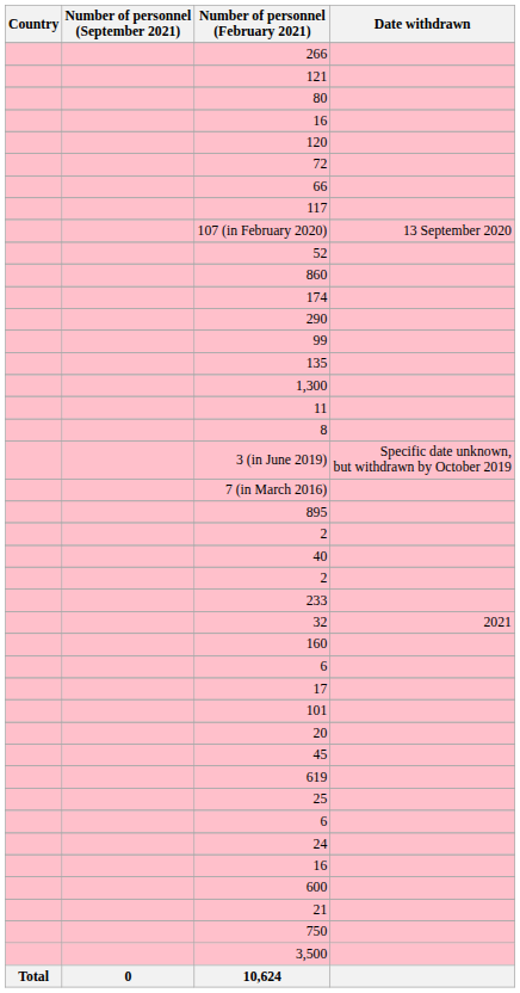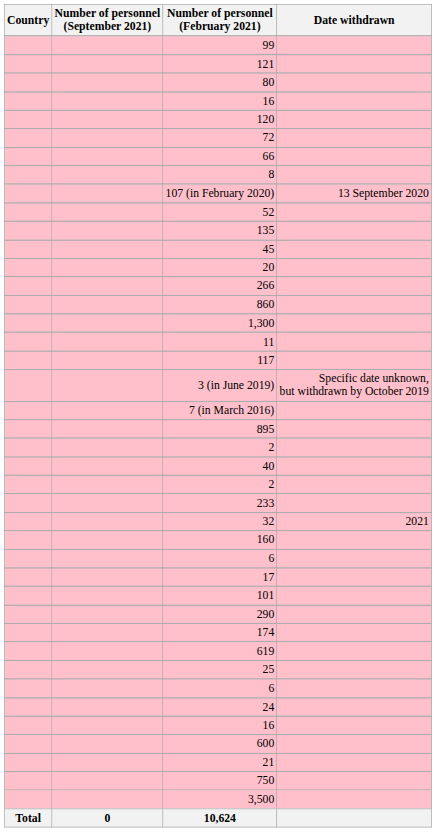 <table class="wikitable sortable" style="text-align:right;">
 <tr>
 <th>Country</th>
 <th>Number of personnel<br>(September 2021)</th>
 <th>Number of personnel<br>(February 2021)</th>
 <th>Date withdrawn</th>
 </tr>
 <tr>
 </tr>
 <tr style="background:pink">
 <td align="left"></td>
 <td></td>
-<td>266</td>
+<td>99</td>
 <td></td>
 </tr>
 <tr>
 </tr>
 <tr style="background:pink">
 <td align="left"></td>
 <td></td>
 <td>121</td>
 <td></td>
 </tr>
 <tr>
 </tr>
 <tr style="background:pink">
 <td align="left"></td>
 <td></td>
 <td>80</td>
 <td></td>
 </tr>
 <tr>
 </tr>
 <tr style="background:pink">
 <td align="left"></td>
 <td></td>
 <td>16</td>
 <td></td>
 </tr>
 <tr>
 </tr>
 <tr style="background:pink">
 <td align="left"></td>
 <td></td>
 <td>120</td>
 <td></td>
 </tr>
 <tr>
 </tr>
 <tr style="background:pink">
 <td align="left"></td>
 <td></td>
 <td>72</td>
 <td></td>
 </tr>
 <tr>
 </tr>
 <tr style="background:pink">
 <td align="left"></td>
 <td></td>
 <td>66</td>
 <td></td>
 </tr>
 <tr>
 </tr>
 <tr style="background:pink">
 <td align="left"></td>
 <td></td>
-<td>117</td>
+<td>8</td>
 <td></td>
 </tr>
 <tr>
 </tr>
 <tr style="background:pink">
 <td align="left"></td>
 <td></td>
 <td>107 (in February 2020)</td>
 <td>13 September 2020</td>
 </tr>
 <tr>
 </tr>
 <tr style="background:pink">
 <td align="left"></td>
 <td></td>
 <td>52</td>
 <td></td>
 </tr>
 <tr>
 </tr>
 <tr style="background:pink">
 <td align="left"></td>
 <td></td>
-<td>860</td>
+<td>135</td>
 <td></td>
 </tr>
 <tr>
 </tr>
 <tr style="background:pink">
 <td align="left"></td>
 <td></td>
-<td>174</td>
+<td>45</td>
 <td></td>
 </tr>
 <tr>
 </tr>
 <tr style="background:pink">
 <td align="left"></td>
 <td></td>
-<td>290</td>
+<td>20</td>
 <td></td>
 </tr>
 <tr>
 </tr>
 <tr style="background:pink">
 <td align="left"></td>
 <td></td>
-<td>99</td>
+<td>266</td>
 <td></td>
 </tr>
 <tr>
 </tr>
 <tr style="background:pink">
 <td align="left"></td>
 <td></td>
-<td>135</td>
+<td>860</td>
 <td></td>
 </tr>
 <tr>
 </tr>
 <tr style="background:pink">
 <td align="left"></td>
 <td></td>
 <td>1,300</td>
 <td></td>
 </tr>
 <tr>
 </tr>
 <tr style="background:pink">
 <td align="left"></td>
 <td></td>
 <td>11</td>
 <td></td>
 </tr>
 <tr>
 </tr>
 <tr style="background:pink">
 <td align="left"></td>
 <td></td>
-<td>8</td>
+<td>117</td>
 <td></td>
 </tr>
 <tr>
 </tr>
 <tr style="background:pink">
 <td align="left"></td>
 <td></td>
 <td>3 (in June 2019)</td>
 <td>Specific date unknown,<br>but withdrawn by October 2019</td>
 </tr>
 <tr>
 </tr>
 <tr style="background:pink">
 <td align="left"></td>
 <td></td>
 <td>7 (in March 2016)</td>
 <td></td>
 </tr>
 <tr>
 </tr>
 <tr style="background:pink">
 <td align="left"></td>
 <td></td>
 <td>895</td>
 <td></td>
 </tr>
 <tr>
 </tr>
 <tr style="background:pink">
 <td align="left"></td>
 <td></td>
 <td>2</td>
 <td></td>
 </tr>
 <tr>
 </tr>
 <tr style="background:pink">
 <td align="left"></td>
 <td></td>
 <td>40</td>
 <td></td>
 </tr>
 <tr>
 </tr>
 <tr style="background:pink">
 <td align="left"></td>
 <td></td>
 <td>2</td>
 <td></td>
 </tr>
 <tr>
 </tr>
 <tr style="background:pink">
 <td align="left"></td>
 <td></td>
 <td>233</td>
 <td></td>
 </tr>
 <tr>
 </tr>
 <tr style="background:pink">
 <td align="left"></td>
 <td></td>
 <td>32</td>
 <td>2021</td>
 </tr>
 <tr>
 </tr>
 <tr style="background:pink">
 <td align="left"></td>
 <td></td>
 <td>160</td>
 <td></td>
 </tr>
 <tr>
 </tr>
 <tr style="background:pink">
 <td align="left"></td>
 <td></td>
 <td>6</td>
 <td></td>
 </tr>
 <tr>
 </tr>
 <tr style="background:pink">
 <td align="left"></td>
 <td></td>
 <td>17</td>
 <td></td>
 </tr>
 <tr>
 </tr>
 <tr style="background:pink">
 <td align="left"></td>
 <td></td>
 <td>101</td>
 <td></td>
 </tr>
 <tr>
 </tr>
 <tr style="background:pink">
 <td align="left"></td>
 <td></td>
-<td>20</td>
+<td>290</td>
 <td></td>
 </tr>
 <tr>
 </tr>
 <tr style="background:pink">
 <td align="left"></td>
 <td></td>
-<td>45</td>
+<td>174</td>
 <td></td>
 </tr>
 <tr>
 </tr>
 <tr style="background:pink">
 <td align="left"></td>
 <td></td>
 <td>619</td>
 <td></td>
 </tr>
 <tr>
 </tr>
 <tr style="background:pink">
 <td align="left"></td>
 <td></td>
 <td>25</td>
 <td></td>
 </tr>
 <tr>
 </tr>
 <tr style="background:pink">
 <td align="left"></td>
 <td></td>
 <td>6</td>
 <td></td>
 </tr>
 <tr>
 </tr>
 <tr style="background:pink">
 <td align="left"></td>
 <td></td>
 <td>24</td>
 <td></td>
 </tr>
 <tr>
 </tr>
 <tr style="background:pink">
 <td align="left"></td>
 <td></td>
 <td>16</td>
 <td></td>
 </tr>
 <tr>
 </tr>
 <tr style="background:pink">
 <td align="left"></td>
 <td></td>
 <td>600</td>
 <td></td>
 </tr>
 <tr>
 </tr>
 <tr style="background:pink">
 <td align="left"></td>
 <td></td>
 <td>21</td>
 <td></td>
 </tr>
 <tr>
 </tr>
 <tr style="background:pink">
 <td align="left"></td>
 <td></td>
 <td>750</td>
 <td></td>
 </tr>
 <tr style="background:pink">
 <td align="left"></td>
 <td></td>
 <td>3,500</td>
 <td></td>
 </tr>
 <tr class="sortbottom">
 <th align="left">Total</th>
 <th>0</th>
 <th>10,624</th>
 <th></th>
 </tr>
 </table>
